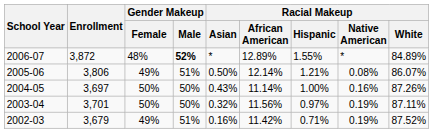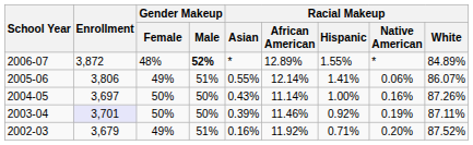 <table class="wikitable" style="font-size: 95%;">
 <tr>
 <th rowspan="2">School Year</th>
 <th rowspan="2">Enrollment</th>
 <th colspan="2">Gender Makeup</th>
 <th colspan="5">Racial Makeup</th>
 </tr>
 <tr>
 <th>Female</th>
 <th>Male</th>
 <th>Asian</th>
 <th>African <br>American</th>
 <th>Hispanic</th>
 <th>Native <br>American</th>
 <th>White</th>
 </tr>
 <tr>
 <td>2006-07</td>
 <td>3,872</td>
 <td>48%</td>
 <td><strong>52%</strong></td>
 <td>*</td>
 <td>12.89%</td>
 <td>1.55%</td>
 <td>*</td>
 <td>84.89%</td>
 </tr>
 <tr>
 <td align="left">2005-06</td>
 <td align="center">3,806</td>
 <td align="center">49%</td>
 <td align="center">51%</td>
-<td align="center">0.50%</td>
+<td align="center">0.55%</td>
 <td align="center">12.14%</td>
-<td align="center">1.21%</td>
-<td align="center">0.08%</td>
+<td align="center">1.41%</td>
+<td align="center">0.06%</td>
 <td align="center">86.07%</td>
 </tr>
 <tr>
 <td align="left">2004-05</td>
 <td align="center">3,697</td>
 <td align="center">50%</td>
 <td align="center">50%</td>
 <td align="center">0.43%</td>
 <td align="center">11.14%</td>
 <td align="center">1.00%</td>
 <td align="center">0.16%</td>
 <td align="center">87.26%</td>
 </tr>
 <tr>
 <td align="left">2003-04</td>
-<td align="center">3,701</td>
+<td align="center" style="background: lavender;">3,701</td>
 <td align="center">50%</td>
 <td align="center">50%</td>
-<td align="center">0.32%</td>
-<td align="center">11.56%</td>
-<td align="center">0.97%</td>
+<td align="center">0.39%</td>
+<td align="center">11.46%</td>
+<td align="center">0.92%</td>
 <td align="center">0.19%</td>
 <td align="center">87.11%</td>
 </tr>
 <tr>
 <td align="left">2002-03</td>
 <td align="center">3,679</td>
 <td align="center">49%</td>
 <td align="center">51%</td>
 <td align="center">0.16%</td>
-<td align="center">11.42%</td>
+<td align="center">11.92%</td>
 <td align="center">0.71%</td>
-<td align="center">0.19%</td>
+<td align="center">0.20%</td>
 <td align="center">87.52%</td>
 </tr>
 </table>
